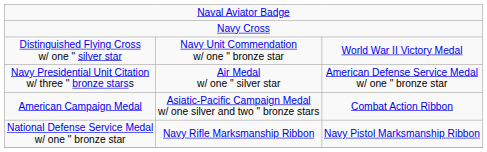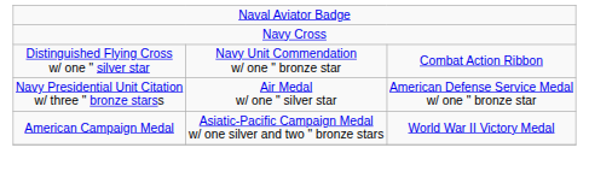 <table class="wikitable" style="margin:1em auto; text-align:center;">
 <tr>
 <td colspan="3"><a href='#'>Naval Aviator Badge</a></td>
 </tr>
 <tr>
 <td colspan="3"><a href='#'>Navy Cross</a></td>
 </tr>
 <tr>
 <td><a href='#'>Distinguished Flying Cross</a><br>w/ one " <a href='#'>silver star</a></td>
 <td><a href='#'>Navy Unit Commendation</a><br>w/ one " bronze star</td>
-<td><a href='#'>World War II Victory Medal</a></td>
+<td><a href='#'>Combat Action Ribbon</a></td>
 </tr>
 <tr>
 <td><a href='#'>Navy Presidential Unit Citation</a><br>w/ three " <a href='#'>bronze stars</a>s</td>
 <td><a href='#'>Air Medal</a><br>w/ one " silver star</td>
 <td><a href='#'>American Defense Service Medal</a><br>w/ one " bronze star</td>
 </tr>
 <tr>
 <td><a href='#'>American Campaign Medal</a></td>
 <td><a href='#'>Asiatic-Pacific Campaign Medal</a><br>w/ one silver and two " bronze stars</td>
-<td><a href='#'>Combat Action Ribbon</a></td>
-</tr>
-<tr>
-<td><a href='#'>National Defense Service Medal</a><br>w/ one " bronze star</td>
-<td><a href='#'>Navy Rifle Marksmanship Ribbon</a></td>
-<td><a href='#'>Navy Pistol Marksmanship Ribbon</a></td>
+<td><a href='#'>World War II Victory Medal</a></td>
 </tr>
 <tr>
 </tr>
 </table>
